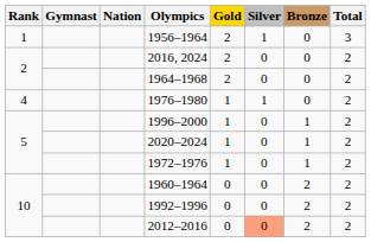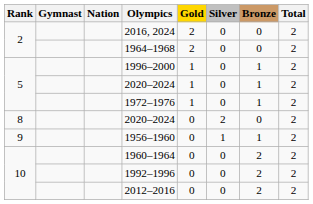 <table class="wikitable sortable" style="text-align:center">
 <tr>
 <th>Rank</th>
 <th>Gymnast</th>
 <th>Nation</th>
 <th>Olympics</th>
 <th style="background-color:gold">Gold</th>
 <th style="background-color:silver">Silver</th>
 <th style="background-color:#cc9966">Bronze</th>
 <th>Total</th>
-</tr>
-<tr>
-<td>1</td>
-<td align=left></td>
-<td align=left></td>
-<td>1956–1964</td>
-<td>2</td>
-<td>1</td>
-<td>0</td>
-<td>3</td>
 </tr>
 <tr>
 <td rowspan="2">2</td>
 <td align=left></td>
 <td align=left></td>
 <td>2016, 2024</td>
 <td>2</td>
 <td>0</td>
 <td>0</td>
 <td>2</td>
 </tr>
 <tr>
 <td align=left></td>
 <td align=left></td>
 <td>1964–1968</td>
 <td>2</td>
 <td>0</td>
-<td>0</td>
-<td>2</td>
-</tr>
-<tr>
-<td>4</td>
-<td align=left></td>
-<td align=left></td>
-<td>1976–1980</td>
-<td>1</td>
-<td>1</td>
 <td>0</td>
 <td>2</td>
 </tr>
 <tr>
 <td rowspan=3>5</td>
 <td align=left></td>
 <td align=left></td>
 <td>1996–2000</td>
 <td>1</td>
 <td>0</td>
 <td>1</td>
 <td>2</td>
 </tr>
 <tr>
 <td align=left></td>
 <td align=left></td>
 <td>2020–2024</td>
 <td>1</td>
 <td>0</td>
 <td>1</td>
 <td>2</td>
 </tr>
 <tr>
 <td align=left></td>
 <td align=left></td>
 <td>1972–1976</td>
 <td>1</td>
 <td>0</td>
 <td>1</td>
 <td>2</td>
 </tr>
 <tr>
+<td>8</td>
+<td align=left></td>
+<td align=left></td>
+<td>2020–2024</td>
+<td>0</td>
+<td>2</td>
+<td>0</td>
+<td>2</td>
+</tr>
+<tr>
+<td>9</td>
+<td align=left></td>
+<td align=left></td>
+<td>1956–1960</td>
+<td>0</td>
+<td>1</td>
+<td>1</td>
+<td>2</td>
+</tr>
+<tr>
 <td rowspan=3>10</td>
 <td align=left></td>
 <td align=left></td>
 <td>1960–1964</td>
 <td>0</td>
 <td>0</td>
 <td>2</td>
 <td>2</td>
 </tr>
 <tr>
 <td align=left></td>
 <td align=left></td>
 <td>1992–1996</td>
 <td>0</td>
 <td>0</td>
 <td>2</td>
 <td>2</td>
 </tr>
 <tr>
 <td align=left></td>
 <td align=left></td>
 <td>2012–2016</td>
 <td>0</td>
-<td style="background: lightsalmon;">0</td>
+<td>0</td>
 <td>2</td>
 <td>2</td>
 </tr>
 </table>
